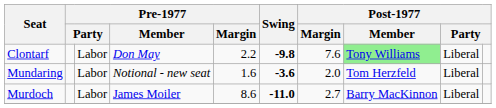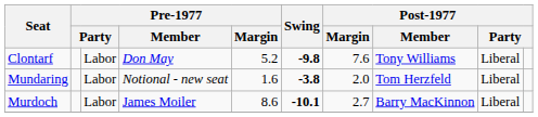 <table class="wikitable">
 <tr>
 <th rowspan="2">Seat</th>
 <th colspan="4">Pre-1977</th>
 <th rowspan="2">Swing</th>
 <th colspan="4">Post-1977</th>
 </tr>
 <tr>
 <th colspan="2">Party</th>
 <th>Member</th>
 <th>Margin</th>
 <th>Margin</th>
 <th>Member</th>
 <th colspan="2">Party</th>
 </tr>
 <tr>
 <td><a href='#'>Clontarf</a></td>
 <td> </td>
 <td>Labor</td>
 <td><em><a href='#'>Don May</a></em></td>
-<td style="text-align:right;">2.2</td>
+<td style="text-align:right;">5.2</td>
 <td style="text-align:right;"><strong>-9.8</strong></td>
 <td style="text-align:right;">7.6</td>
-<td style="background: lightgreen;"><a href='#'>Tony Williams</a></td>
+<td><a href='#'>Tony Williams</a></td>
 <td>Liberal</td>
 <td> </td>
 </tr>
 <tr>
 <td><a href='#'>Mundaring</a></td>
 <td> </td>
 <td>Labor</td>
 <td><em>Notional - new seat</em></td>
 <td style="text-align:right;">1.6</td>
-<td style="text-align:right;"><strong>-3.6</strong></td>
+<td style="text-align:right;"><strong>-3.8</strong></td>
 <td style="text-align:right;">2.0</td>
 <td><a href='#'>Tom Herzfeld</a></td>
 <td>Liberal</td>
 <td> </td>
 </tr>
 <tr>
 <td><a href='#'>Murdoch</a></td>
 <td> </td>
 <td>Labor</td>
 <td><a href='#'>James Moiler</a></td>
 <td style="text-align:right;">8.6</td>
-<td style="text-align:right;"><strong>-11.0</strong></td>
+<td style="text-align:right;"><strong>-10.1</strong></td>
 <td style="text-align:right;">2.7</td>
 <td><a href='#'>Barry MacKinnon</a></td>
 <td>Liberal</td>
 <td> </td>
 </tr>
 <tr>
 </tr>
 </table>
